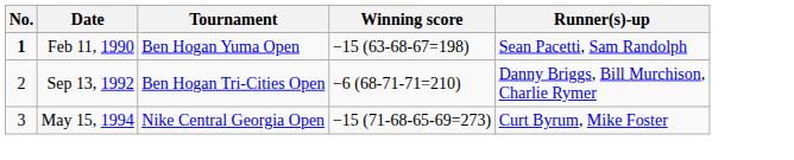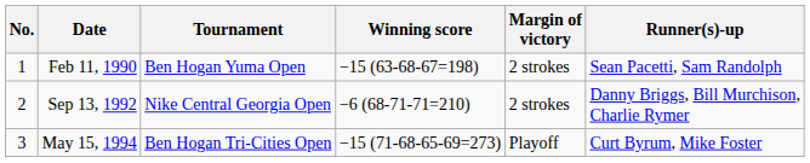 <table class="wikitable" style="font-size:95%;">
 <tr>
 <th>No.</th>
 <th>Date</th>
 <th>Tournament</th>
 <th>Winning score</th>
+<th>Margin of<br>victory</th>
 <th>Runner(s)-up</th>
 </tr>
 <tr>
-<td align=center><strong>1</strong></td>
+<td align=center>1</td>
 <td align=right>Feb 11, <a href='#'>1990</a></td>
 <td><a href='#'>Ben Hogan Yuma Open</a></td>
 <td>−15 (63-68-67=198)</td>
+<td>2 strokes</td>
 <td> <a href='#'>Sean Pacetti</a>,  <a href='#'>Sam Randolph</a></td>
 </tr>
 <tr>
 <td align=center>2</td>
 <td align=right>Sep 13, <a href='#'>1992</a></td>
-<td><a href='#'>Ben Hogan Tri-Cities Open</a></td>
+<td><a href='#'>Nike Central Georgia Open</a></td>
 <td>−6 (68-71-71=210)</td>
+<td>2 strokes</td>
 <td> <a href='#'>Danny Briggs</a>,  <a href='#'>Bill Murchison</a>,<br> <a href='#'>Charlie Rymer</a></td>
 </tr>
 <tr>
 <td align=center>3</td>
 <td align=right>May 15, <a href='#'>1994</a></td>
-<td><a href='#'>Nike Central Georgia Open</a></td>
+<td><a href='#'>Ben Hogan Tri-Cities Open</a></td>
 <td>−15 (71-68-65-69=273)</td>
+<td>Playoff</td>
 <td> <a href='#'>Curt Byrum</a>,  <a href='#'>Mike Foster</a></td>
 </tr>
 </table>
